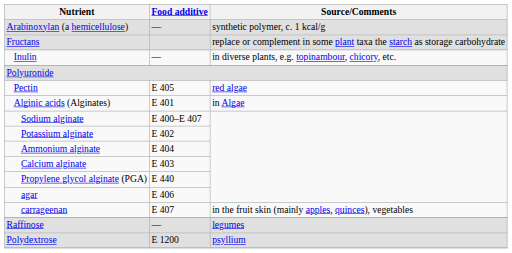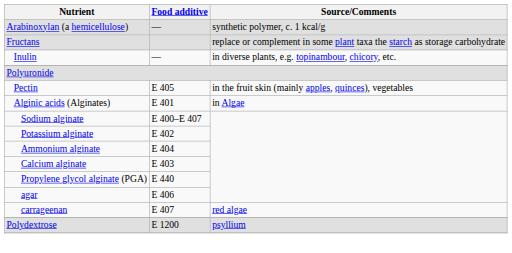 <table class="wikitable">
 <tr>
 <th scope="col">Nutrient</th>
 <th scope="col"><a href='#'>Food additive</a></th>
 <th scope="col">Source/Comments</th>
 </tr>
 <tr style="background:#E0E0E0;">
 <td align="left"><a href='#'>Arabinoxylan</a> (a <a href='#'>hemicellulose</a>)</td>
 <td>—</td>
 <td align="left">synthetic polymer, c. 1 kcal/g</td>
 </tr>
 <tr style="background:#E0E0E0;">
 <td align="left"><a href='#'>Fructans</a></td>
 <td></td>
 <td align="left">replace or complement in some <a href='#'>plant</a> taxa the <a href='#'>starch</a> as storage carbohydrate</td>
 </tr>
 <tr>
 <td align="left">   <a href='#'>Inulin</a></td>
 <td>—</td>
 <td align="left">in diverse plants, e.g. <a href='#'>topinambour</a>, <a href='#'>chicory</a>, etc.</td>
 </tr>
 <tr>
 </tr>
 <tr style="background:#E0E0E0;">
 <td align="left" colspan=3><a href='#'>Polyuronide</a></td>
 </tr>
 <tr>
 <td align="left">   <a href='#'>Pectin</a></td>
 <td>E 405</td>
-<td align="left"><a href='#'>red algae</a></td>
+<td align="left">in the fruit skin (mainly <a href='#'>apples</a>, <a href='#'>quinces</a>), vegetables</td>
 </tr>
 <tr>
 <td align="left">   <a href='#'>Alginic acids</a> (Alginates)</td>
 <td>E 401</td>
 <td align="left">in <a href='#'>Algae</a></td>
 </tr>
 <tr>
 <td align="left">      <a href='#'>Sodium alginate</a></td>
 <td>E 400–E 407</td>
 </tr>
 <tr>
 <td align="left">      <a href='#'>Potassium alginate</a></td>
 <td>E 402</td>
 </tr>
 <tr>
 <td align="left">      <a href='#'>Ammonium alginate</a></td>
 <td>E 404</td>
 </tr>
 <tr>
 <td align="left">      <a href='#'>Calcium alginate</a></td>
 <td>E 403</td>
 </tr>
 <tr>
 <td align="left">      <a href='#'>Propylene glycol alginate</a> (PGA)</td>
 <td>E 440</td>
 </tr>
 <tr>
 <td align="left">      <a href='#'>agar</a></td>
 <td>E 406</td>
 </tr>
 <tr>
 <td align="left">      <a href='#'>carrageenan</a></td>
 <td>E 407</td>
-<td align="left">in the fruit skin (mainly <a href='#'>apples</a>, <a href='#'>quinces</a>), vegetables</td>
+<td align="left"><a href='#'>red algae</a></td>
 </tr>
 <tr>
-</tr>
-<tr style="background:#E0E0E0;">
-<td align="left"><a href='#'>Raffinose</a></td>
-<td>—</td>
-<td align="left"><a href='#'>legumes</a></td>
 </tr>
 <tr style="background:#E0E0E0;">
 <td align="left"><a href='#'>Polydextrose</a></td>
 <td>E 1200</td>
 <td align="left"><a href='#'>psyllium</a></td>
 </tr>
 <tr>
 </tr>
 </table>
